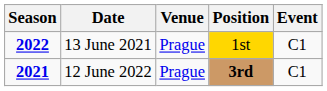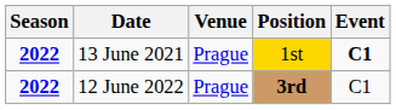 <table class="wikitable" style="text-align:center; font-size:95%;">
 <tr>
 <th>Season</th>
 <th>Date</th>
 <th>Venue</th>
 <th>Position</th>
 <th>Event</th>
 </tr>
 <tr>
 <td><strong><a href='#'>2022</a></strong></td>
 <td align=right>13 June 2021</td>
 <td align=left><a href='#'>Prague</a></td>
 <td bgcolor=gold>1st</td>
-<td>C1</td>
+<td><strong>C1</strong></td>
 </tr>
 <tr>
-<td><strong><a href='#'>2021</a></strong></td>
+<td><strong><a href='#'>2022</a></strong></td>
 <td align=right>12 June 2022</td>
 <td align=left><a href='#'>Prague</a></td>
 <td bgcolor=cc9966><strong>3rd</strong></td>
 <td>C1</td>
 </tr>
 </table>
